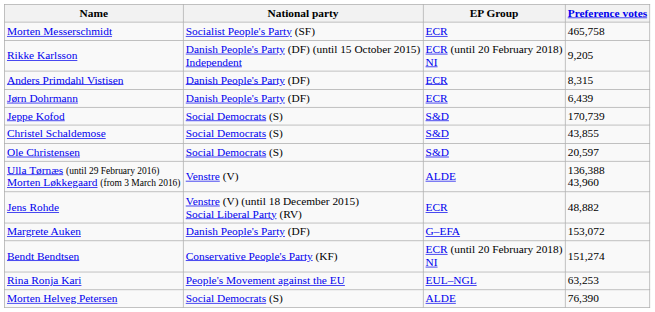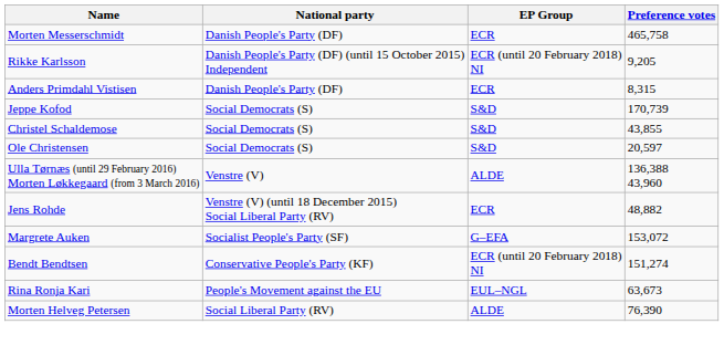 <table class="sortable wikitable">
 <tr>
 <th>Name</th>
 <th>National party</th>
 <th>EP Group</th>
 <th><a href='#'>Preference votes</a></th>
 </tr>
 <tr>
 <td><a href='#'>Morten Messerschmidt</a></td>
-<td> <a href='#'>Socialist People's Party</a> (SF)</td>
+<td> <a href='#'>Danish People's Party</a> (DF)</td>
 <td> <a href='#'>ECR</a></td>
 <td>465,758</td>
 </tr>
 <tr>
 <td><a href='#'>Rikke Karlsson</a></td>
 <td> <a href='#'>Danish People's Party</a> (DF) (until 15 October 2015)<br> <a href='#'>Independent</a></td>
 <td> <a href='#'>ECR</a> (until 20 February 2018)<br> <a href='#'>NI</a></td>
 <td>9,205</td>
 </tr>
 <tr>
 <td><a href='#'>Anders Primdahl Vistisen</a></td>
 <td> <a href='#'>Danish People's Party</a> (DF)</td>
 <td> <a href='#'>ECR</a></td>
 <td>8,315</td>
-</tr>
-<tr>
-<td><a href='#'>Jørn Dohrmann</a></td>
-<td> <a href='#'>Danish People's Party</a> (DF)</td>
-<td> <a href='#'>ECR</a></td>
-<td>6,439</td>
 </tr>
 <tr>
 <td><a href='#'>Jeppe Kofod</a></td>
 <td> <a href='#'>Social Democrats</a> (S)</td>
 <td> <a href='#'>S&D</a></td>
 <td>170,739</td>
 </tr>
 <tr>
 <td><a href='#'>Christel Schaldemose</a></td>
 <td> <a href='#'>Social Democrats</a> (S)</td>
 <td> <a href='#'>S&D</a></td>
 <td>43,855</td>
 </tr>
 <tr>
 <td><a href='#'>Ole Christensen</a></td>
 <td> <a href='#'>Social Democrats</a> (S)</td>
 <td> <a href='#'>S&D</a></td>
 <td>20,597</td>
 </tr>
 <tr>
 <td><a href='#'>Ulla Tørnæs</a> <small>(until 29 February 2016)</small><br><a href='#'>Morten Løkkegaard</a> <small>(from 3 March 2016)</small></td>
 <td> <a href='#'>Venstre</a> (V)</td>
 <td> <a href='#'>ALDE</a></td>
 <td>136,388<br>43,960</td>
 </tr>
 <tr>
 <td><a href='#'>Jens Rohde</a></td>
 <td> <a href='#'>Venstre</a> (V) (until 18 December 2015)<br> <a href='#'>Social Liberal Party</a> (RV)</td>
 <td> <a href='#'>ECR</a></td>
 <td>48,882</td>
 </tr>
 <tr>
 <td><a href='#'>Margrete Auken</a></td>
-<td> <a href='#'>Danish People's Party</a> (DF)</td>
+<td> <a href='#'>Socialist People's Party</a> (SF)</td>
 <td> <a href='#'>G–EFA</a></td>
 <td>153,072</td>
 </tr>
 <tr>
 <td><a href='#'>Bendt Bendtsen</a></td>
 <td> <a href='#'>Conservative People's Party</a> (KF)</td>
 <td> <a href='#'>ECR</a> (until 20 February 2018)<br> <a href='#'>NI</a></td>
 <td>151,274</td>
 </tr>
 <tr>
 <td><a href='#'>Rina Ronja Kari</a></td>
 <td> <a href='#'>People's Movement against the EU</a></td>
 <td> <a href='#'>EUL–NGL</a></td>
-<td>63,253</td>
+<td>63,673</td>
 </tr>
 <tr>
 <td><a href='#'>Morten Helveg Petersen</a></td>
-<td> <a href='#'>Social Democrats</a> (S)</td>
+<td> <a href='#'>Social Liberal Party</a> (RV)</td>
 <td> <a href='#'>ALDE</a></td>
 <td>76,390</td>
 </tr>
 </table>
